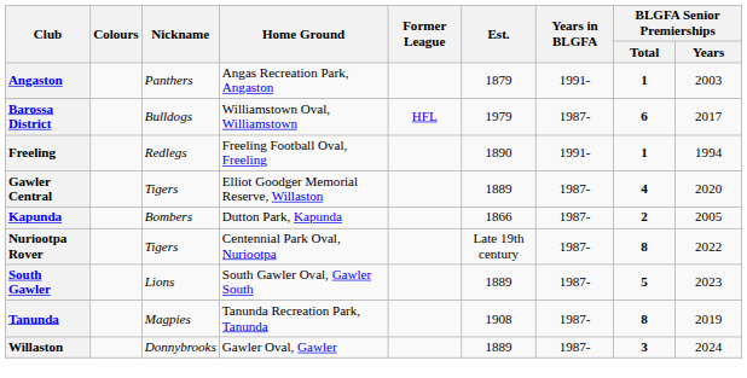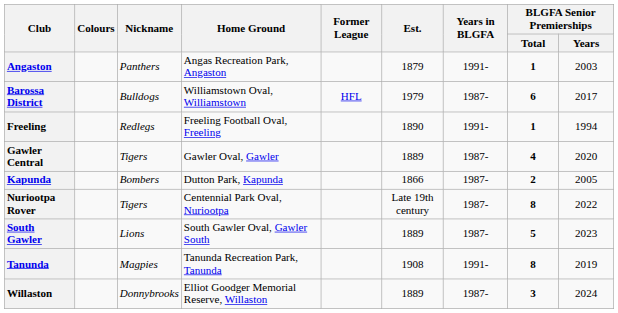 <table class="wikitable sortable mw-collapsible mw-collapsed" style="width:100%">
 <tr>
 <th rowspan="2">Club</th>
 <th rowspan="2">Colours</th>
 <th rowspan="2">Nickname</th>
 <th rowspan="2">Home Ground</th>
 <th rowspan="2">Former League</th>
 <th rowspan="2">Est.</th>
 <th rowspan="2">Years in BLGFA</th>
 <th colspan="2">BLGFA Senior Premierships</th>
 </tr>
 <tr>
 <th>Total</th>
 <th>Years</th>
 </tr>
 <tr>
 <th style=text-align:left><a href='#'>Angaston</a></th>
 <td></td>
 <td><em>Panthers</em></td>
 <td>Angas Recreation Park, <a href='#'>Angaston</a></td>
 <td align="center"></td>
 <td align="center">1879</td>
 <td align="center">1991-</td>
 <td align="center"><strong>1</strong></td>
 <td align="center">2003</td>
 </tr>
 <tr>
 <th style=text-align:left><a href='#'>Barossa District</a></th>
 <td></td>
 <td><em>Bulldogs</em></td>
 <td>Williamstown Oval, <a href='#'>Williamstown</a></td>
 <td align="center"><a href='#'>HFL</a></td>
 <td align="center">1979</td>
 <td align="center">1987-</td>
 <td align="center"><strong>6</strong></td>
 <td align="center">2017</td>
 </tr>
 <tr>
 <th style=text-align:left>Freeling</th>
 <td></td>
 <td><em>Redlegs</em></td>
 <td>Freeling Football Oval, <a href='#'>Freeling</a></td>
 <td align="center"></td>
 <td align="center">1890</td>
 <td align="center">1991-</td>
 <td align="center"><strong>1</strong></td>
 <td align="center">1994</td>
 </tr>
 <tr>
 <th style=text-align:left>Gawler Central</th>
 <td></td>
 <td><em>Tigers</em></td>
-<td>Elliot Goodger Memorial Reserve, <a href='#'>Willaston</a></td>
+<td>Gawler Oval, <a href='#'>Gawler</a></td>
 <td align="center"></td>
 <td align="center">1889</td>
 <td align="center">1987-</td>
 <td align="center"><strong>4</strong></td>
 <td align="center">2020</td>
 </tr>
 <tr>
 <th style=text-align:left><a href='#'>Kapunda</a></th>
 <td></td>
 <td><em>Bombers</em></td>
 <td>Dutton Park, <a href='#'>Kapunda</a></td>
 <td align="center"></td>
 <td align="center">1866</td>
 <td align="center">1987-</td>
 <td align="center"><strong>2</strong></td>
 <td align="center">2005</td>
 </tr>
 <tr>
 <th style=text-align:left>Nuriootpa Rover</th>
 <td></td>
 <td><em>Tigers</em></td>
 <td>Centennial Park Oval, <a href='#'>Nuriootpa</a></td>
 <td align="center"></td>
 <td align="center">Late 19th century</td>
 <td align="center">1987-</td>
 <td align="center"><strong>8</strong></td>
 <td align="center">2022</td>
 </tr>
 <tr>
 <th style=text-align:left><a href='#'>South Gawler</a></th>
 <td></td>
 <td><em>Lions</em></td>
 <td>South Gawler Oval, <a href='#'>Gawler South</a></td>
 <td align="center"></td>
 <td align="center">1889</td>
 <td align="center">1987-</td>
 <td align="center"><strong>5</strong></td>
 <td align="center">2023</td>
 </tr>
 <tr>
 <th style=text-align:left><a href='#'>Tanunda</a></th>
 <td></td>
 <td><em>Magpies</em></td>
 <td>Tanunda Recreation Park, <a href='#'>Tanunda</a></td>
 <td align="center"></td>
 <td align="center">1908</td>
-<td align="center">1987-</td>
+<td align="center">1991-</td>
 <td align="center"><strong>8</strong></td>
 <td align="center">2019</td>
 </tr>
 <tr>
 <th style=text-align:left>Willaston</th>
 <td></td>
 <td><em>Donnybrooks</em></td>
-<td>Gawler Oval, <a href='#'>Gawler</a></td>
+<td>Elliot Goodger Memorial Reserve, <a href='#'>Willaston</a></td>
 <td align="center"></td>
 <td align="center">1889</td>
 <td align="center">1987-</td>
 <td align="center"><strong>3</strong></td>
 <td align="center">2024</td>
 </tr>
 </table>
